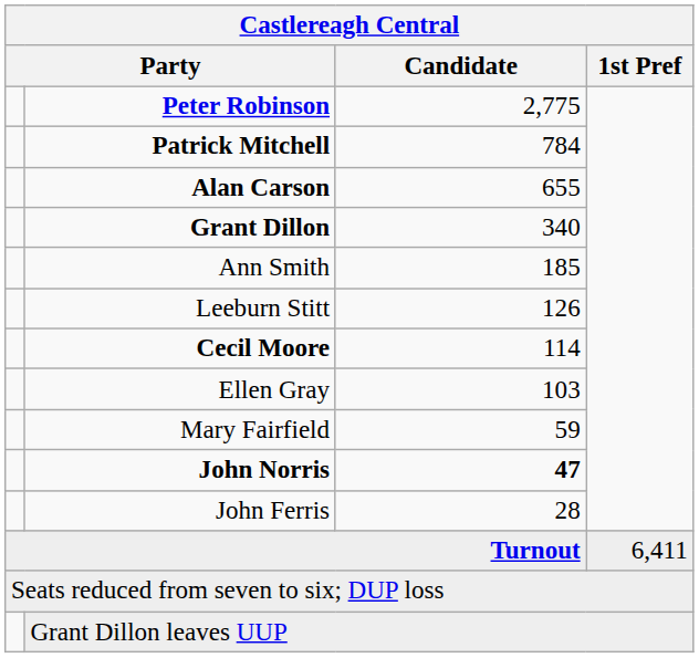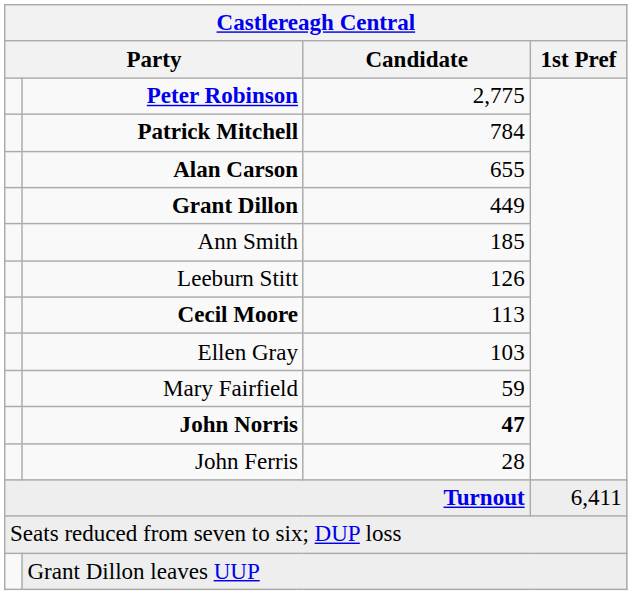 <table class="wikitable">
 <tr>
 <th colspan="4" align="center"><a href='#'>Castlereagh Central</a></th>
 </tr>
 <tr>
 <th colspan="2" align="center" width=200>Party</th>
 <th width=150>Candidate</th>
 <th width=60>1st Pref</th>
 </tr>
 <tr>
 <td></td>
 <td align="right"><strong><a href='#'>Peter Robinson</a></strong></td>
 <td align="right">2,775</td>
 </tr>
 <tr>
 <td></td>
 <td align="right"><strong>Patrick Mitchell</strong></td>
 <td align="right">784</td>
 </tr>
 <tr>
 <td></td>
 <td align="right"><strong>Alan Carson</strong></td>
 <td align="right">655</td>
 </tr>
 <tr>
 <td></td>
 <td align="right"><strong>Grant Dillon</strong></td>
-<td align="right">340</td>
+<td align="right">449</td>
 </tr>
 <tr>
 <td></td>
 <td align="right">Ann Smith</td>
 <td align="right">185</td>
 </tr>
 <tr>
 <td></td>
 <td align="right">Leeburn Stitt</td>
 <td align="right">126</td>
 </tr>
 <tr>
 <td></td>
 <td align="right"><strong>Cecil Moore</strong></td>
-<td align="right">114</td>
+<td align="right">113</td>
 </tr>
 <tr>
 <td></td>
 <td align="right">Ellen Gray</td>
 <td align="right">103</td>
 </tr>
 <tr>
 <td></td>
 <td align="right">Mary Fairfield</td>
 <td align="right">59</td>
 </tr>
 <tr>
 <td></td>
 <td align="right"><strong>John Norris</strong></td>
 <td align="right"><strong>47</strong></td>
 </tr>
 <tr>
 <td></td>
 <td align="right">John Ferris</td>
 <td align="right">28</td>
 </tr>
 <tr bgcolor="EEEEEE">
 <td colspan=3 align="right"><strong><a href='#'>Turnout</a></strong></td>
 <td align="right">6,411</td>
 </tr>
 <tr>
 <td colspan=4 bgcolor="EEEEEE">Seats reduced from seven to six; <a href='#'>DUP</a> loss</td>
 </tr>
 <tr>
 <td bgcolor=></td>
 <td colspan=3 bgcolor="EEEEEE">Grant Dillon leaves <a href='#'>UUP</a></td>
 </tr>
 </table>
